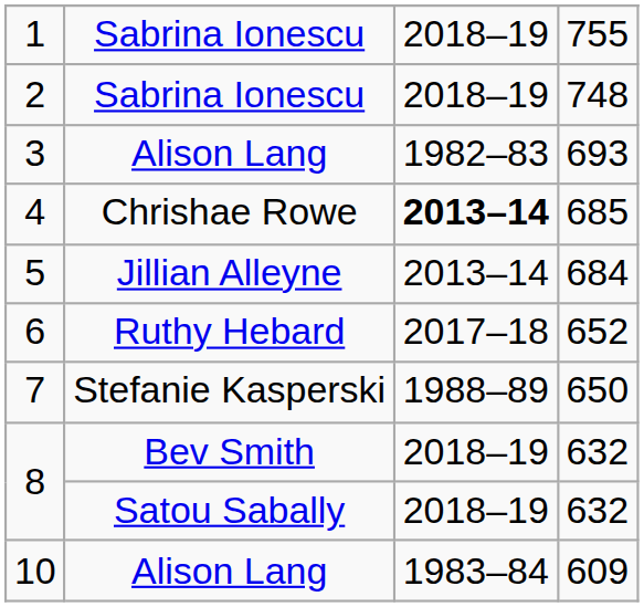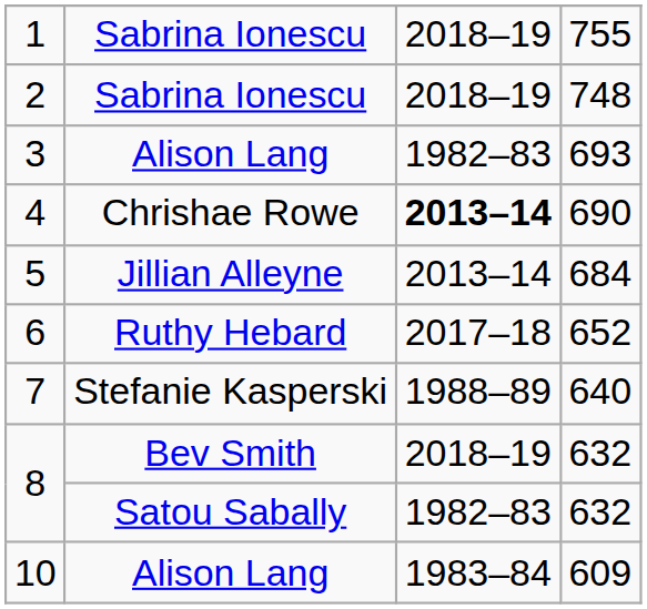 <table class="wikitable">
 <tr>
 </tr>
 <tr align=center>
 <td>1</td>
 <td><a href='#'>Sabrina Ionescu</a></td>
 <td>2018–19</td>
 <td>755</td>
 </tr>
 <tr align=center>
 <td>2</td>
 <td><a href='#'>Sabrina Ionescu</a></td>
 <td>2018–19</td>
 <td>748</td>
 </tr>
 <tr align=center>
 <td>3</td>
 <td><a href='#'>Alison Lang</a></td>
 <td>1982–83</td>
 <td>693</td>
 </tr>
 <tr align=center>
 <td>4</td>
 <td>Chrishae Rowe</td>
 <td><strong>2013–14</strong></td>
-<td>685</td>
+<td>690</td>
 </tr>
 <tr align=center>
 <td>5</td>
 <td><a href='#'>Jillian Alleyne</a></td>
 <td>2013–14</td>
 <td>684</td>
 </tr>
 <tr align=center>
 <td>6</td>
 <td><a href='#'>Ruthy Hebard</a></td>
 <td>2017–18</td>
 <td>652</td>
 </tr>
 <tr align=center>
 <td>7</td>
 <td>Stefanie Kasperski</td>
 <td>1988–89</td>
-<td>650</td>
+<td>640</td>
 </tr>
 <tr align=center>
 <td rowspan=2>8</td>
 <td><a href='#'>Bev Smith</a></td>
 <td>2018–19</td>
 <td>632</td>
 </tr>
 <tr align=center>
 <td><a href='#'>Satou Sabally</a></td>
-<td>2018–19</td>
+<td>1982–83</td>
 <td>632</td>
 </tr>
 <tr align=center>
 <td>10</td>
 <td><a href='#'>Alison Lang</a></td>
 <td>1983–84</td>
 <td>609</td>
 </tr>
 </table>
